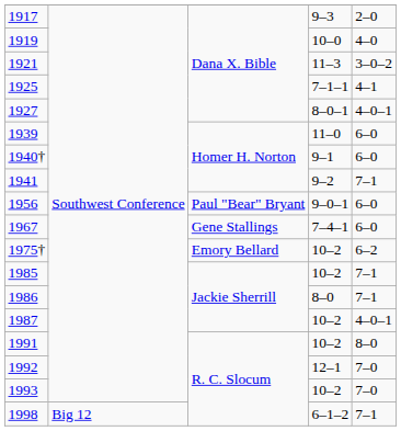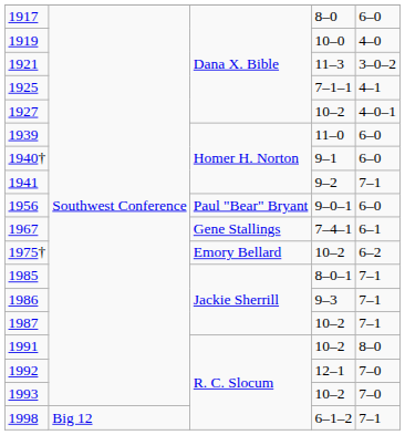 <table class="wikitable">
 <tr>
 </tr>
 <tr>
 <td><a href='#'>1917</a></td>
 <td rowspan="17"><a href='#'>Southwest Conference</a></td>
 <td rowspan="5"><a href='#'>Dana X. Bible</a></td>
-<td>9–3</td>
-<td>2–0</td>
+<td>8–0</td>
+<td>6–0</td>
 </tr>
 <tr>
 <td><a href='#'>1919</a></td>
 <td>10–0</td>
 <td>4–0</td>
 </tr>
 <tr>
 <td><a href='#'>1921</a></td>
 <td>11–3</td>
 <td>3–0–2</td>
 </tr>
 <tr>
 <td><a href='#'>1925</a></td>
 <td>7–1–1</td>
 <td>4–1</td>
 </tr>
 <tr>
 <td><a href='#'>1927</a></td>
-<td>8–0–1</td>
+<td>10–2</td>
 <td>4–0–1</td>
 </tr>
 <tr>
 <td><a href='#'>1939</a></td>
 <td rowspan="3"><a href='#'>Homer H. Norton</a></td>
 <td>11–0</td>
 <td>6–0</td>
 </tr>
 <tr>
 <td><a href='#'>1940</a>†</td>
 <td>9–1</td>
 <td>6–0</td>
 </tr>
 <tr>
 <td><a href='#'>1941</a></td>
 <td>9–2</td>
 <td>7–1</td>
 </tr>
 <tr>
 <td><a href='#'>1956</a></td>
 <td><a href='#'>Paul "Bear" Bryant</a></td>
 <td>9–0–1</td>
 <td>6–0</td>
 </tr>
 <tr>
 <td><a href='#'>1967</a></td>
 <td><a href='#'>Gene Stallings</a></td>
 <td>7–4–1</td>
-<td>6–0</td>
+<td>6–1</td>
 </tr>
 <tr>
 <td><a href='#'>1975</a>†</td>
 <td><a href='#'>Emory Bellard</a></td>
 <td>10–2</td>
 <td>6–2</td>
 </tr>
 <tr>
 <td><a href='#'>1985</a></td>
 <td rowspan="3"><a href='#'>Jackie Sherrill</a></td>
-<td>10–2</td>
+<td>8–0–1</td>
 <td>7–1</td>
 </tr>
 <tr>
 <td><a href='#'>1986</a></td>
-<td>8–0</td>
+<td>9–3</td>
 <td>7–1</td>
 </tr>
 <tr>
 <td><a href='#'>1987</a></td>
 <td>10–2</td>
-<td>4–0–1</td>
+<td>7–1</td>
 </tr>
 <tr>
 <td><a href='#'>1991</a></td>
 <td rowspan="4"><a href='#'>R. C. Slocum</a></td>
 <td>10–2</td>
 <td>8–0</td>
 </tr>
 <tr>
 <td><a href='#'>1992</a></td>
 <td>12–1</td>
 <td>7–0</td>
 </tr>
 <tr>
 <td><a href='#'>1993</a></td>
 <td>10–2</td>
 <td>7–0</td>
 </tr>
 <tr>
 <td><a href='#'>1998</a></td>
 <td><a href='#'>Big 12</a></td>
 <td>6–1–2</td>
 <td>7–1</td>
 </tr>
 </table>
